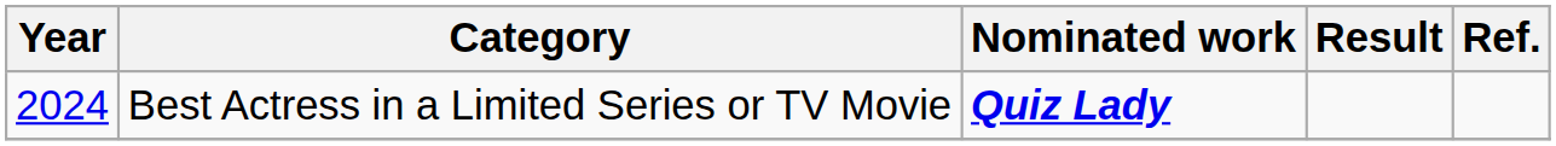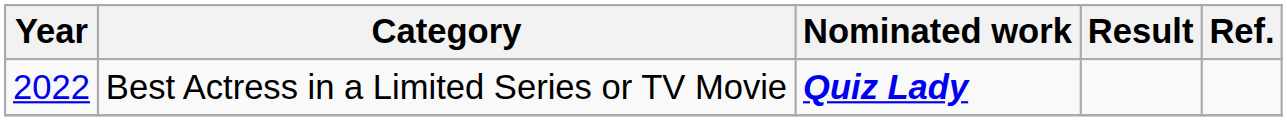 <table class="wikitable plainrowheaders">
 <tr>
 <th scope="col">Year</th>
 <th scope="col">Category</th>
 <th scope="col">Nominated work</th>
 <th scope="col">Result</th>
 <th scope="col">Ref.</th>
 </tr>
 <tr>
-<td><a href='#'>2024</a></td>
+<td><a href='#'>2022</a></td>
 <td>Best Actress in a Limited Series or TV Movie</td>
 <td><strong><em><a href='#'>Quiz Lady</a></em></strong></td>
 <td></td>
 <td align="center"></td>
 </tr>
 <tr>
 </tr>
 </table>
